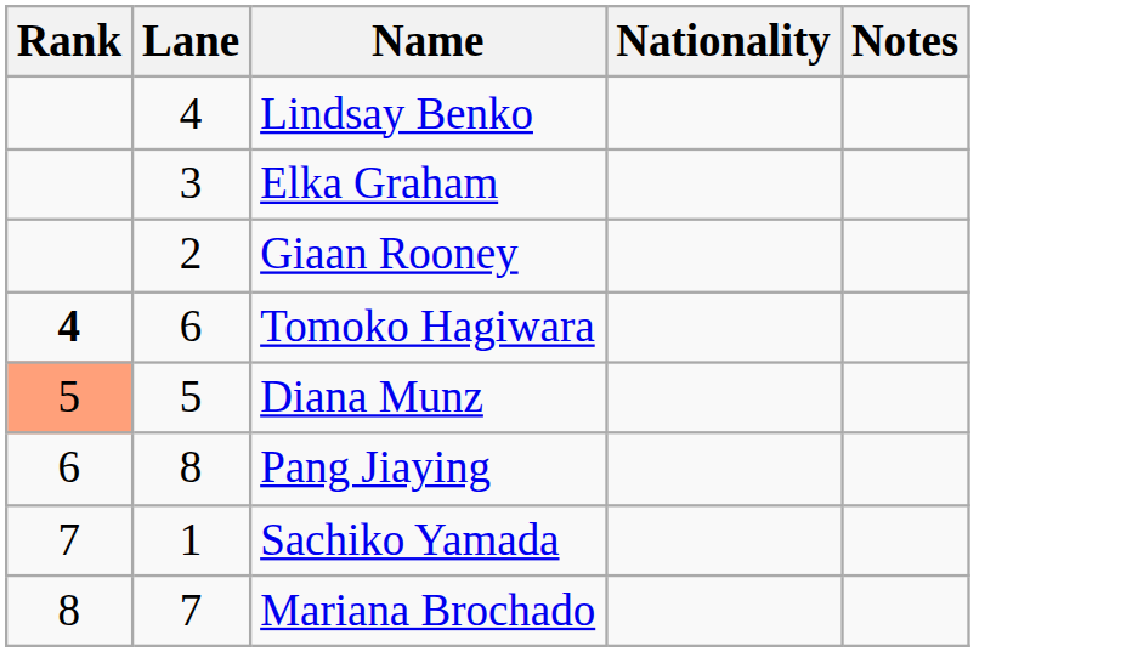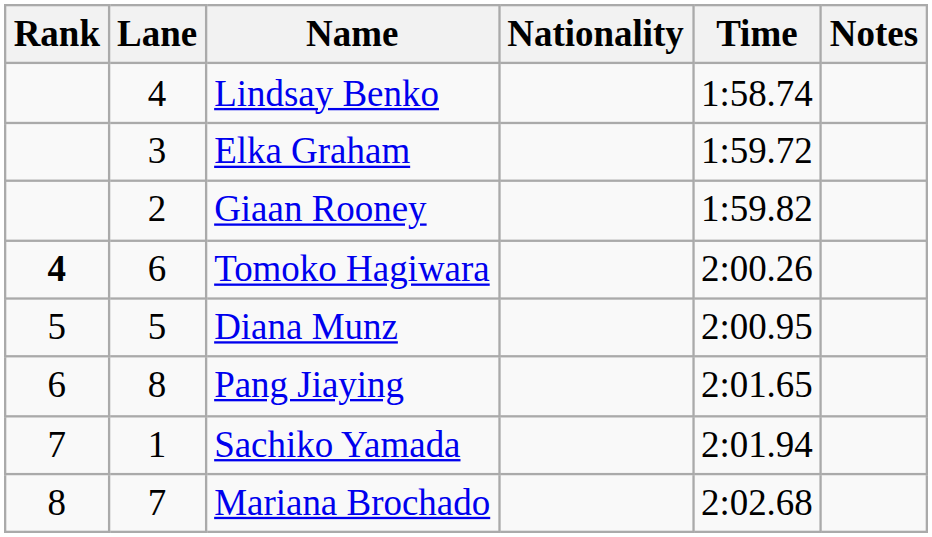 <table class="wikitable sortable" style="text-align:center">
 <tr>
 <th>Rank</th>
 <th>Lane</th>
 <th>Name</th>
 <th>Nationality</th>
+<th>Time</th>
 <th>Notes</th>
 </tr>
 <tr>
 <td></td>
 <td>4</td>
 <td align=left><a href='#'>Lindsay Benko</a></td>
 <td align=left></td>
+<td>1:58.74</td>
 <td></td>
 </tr>
 <tr>
 <td></td>
 <td>3</td>
 <td align=left><a href='#'>Elka Graham</a></td>
 <td align=left></td>
+<td>1:59.72</td>
 <td></td>
 </tr>
 <tr>
 <td></td>
 <td>2</td>
 <td align=left><a href='#'>Giaan Rooney</a></td>
 <td align=left></td>
+<td>1:59.82</td>
 <td></td>
 </tr>
 <tr>
 <td><strong>4</strong></td>
 <td>6</td>
 <td align=left><a href='#'>Tomoko Hagiwara</a></td>
 <td align=left></td>
+<td>2:00.26</td>
 <td></td>
 </tr>
 <tr>
-<td style="background: lightsalmon;">5</td>
+<td>5</td>
 <td>5</td>
 <td align=left><a href='#'>Diana Munz</a></td>
 <td align=left></td>
+<td>2:00.95</td>
 <td></td>
 </tr>
 <tr>
 <td>6</td>
 <td>8</td>
 <td align=left><a href='#'>Pang Jiaying</a></td>
 <td align=left></td>
+<td>2:01.65</td>
 <td></td>
 </tr>
 <tr>
 <td>7</td>
 <td>1</td>
 <td align=left><a href='#'>Sachiko Yamada</a></td>
 <td align=left></td>
+<td>2:01.94</td>
 <td></td>
 </tr>
 <tr>
 <td>8</td>
 <td>7</td>
 <td align=left><a href='#'>Mariana Brochado</a></td>
 <td align=left></td>
+<td>2:02.68</td>
 <td></td>
 </tr>
 </table>
